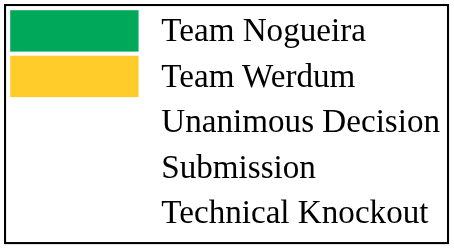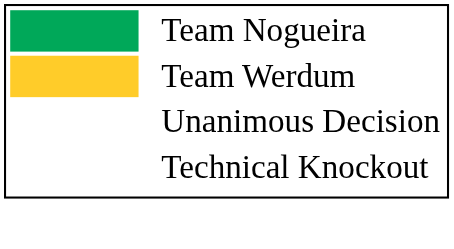 <table style="border:1px solid black;" align=left>
 <tr>
 <td style="background:#00A859; width:40px;"></td>
 <td> </td>
 <td>Team Nogueira</td>
 </tr>
 <tr>
 <td style="background:#FFCC29; width:40px;"></td>
 <td> </td>
 <td>Team Werdum</td>
 </tr>
 <tr>
 <td style="width:60px;"></td>
 <td> </td>
 <td>Unanimous Decision</td>
 </tr>
 <tr>
 <td style="width:60px;"></td>
 <td> </td>
-<td>Submission</td>
-</tr>
-<tr>
-<td style="width:60px;"></td>
-<td> </td>
 <td>Technical Knockout</td>
 </tr>
 <tr>
 </tr>
 </table>
